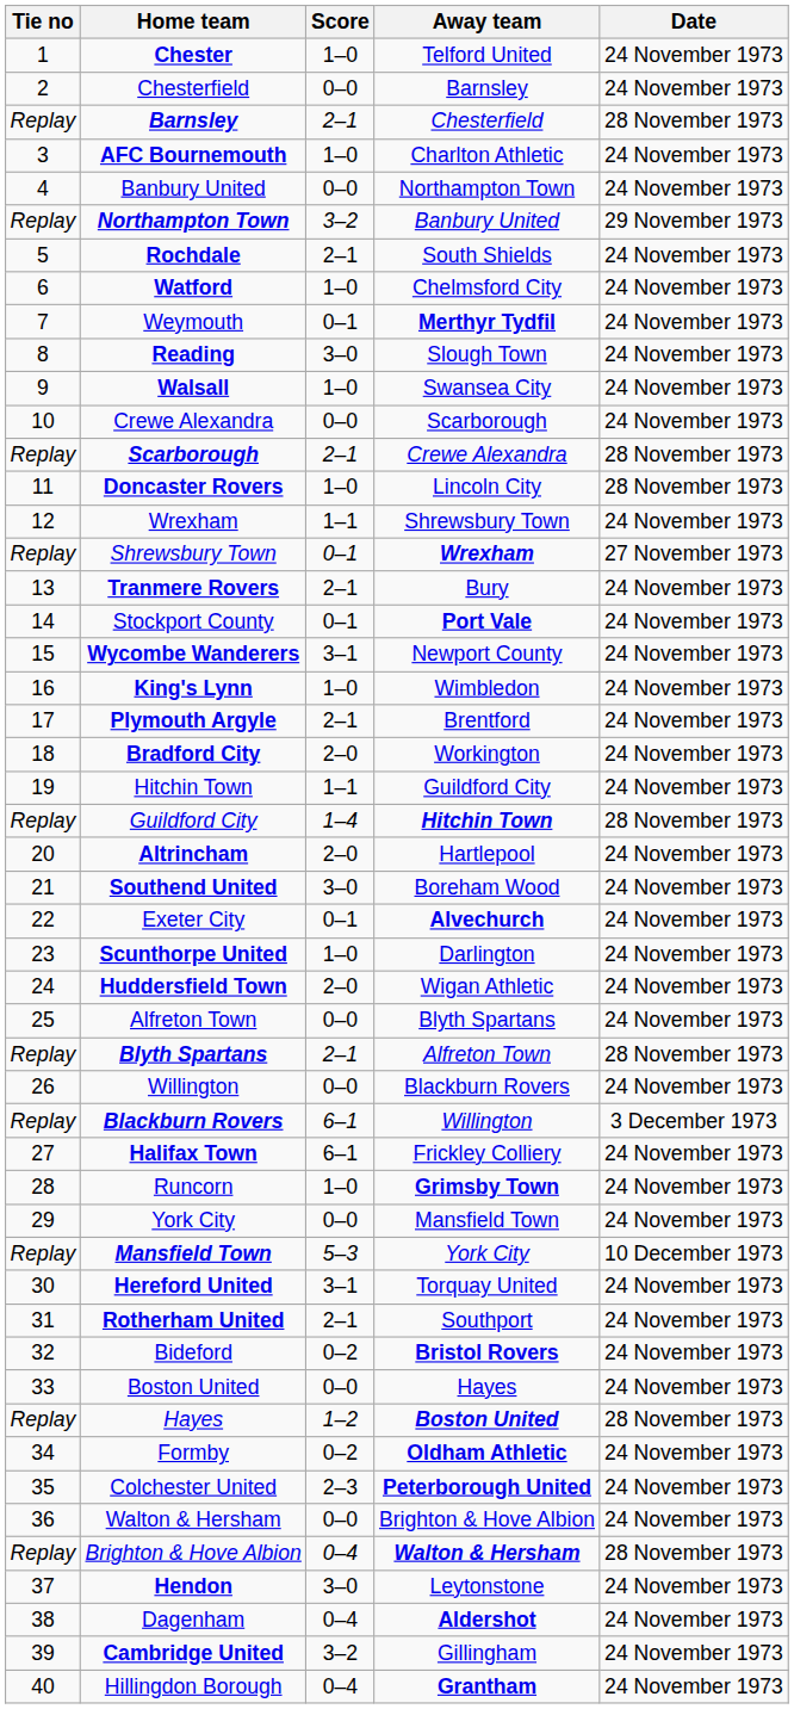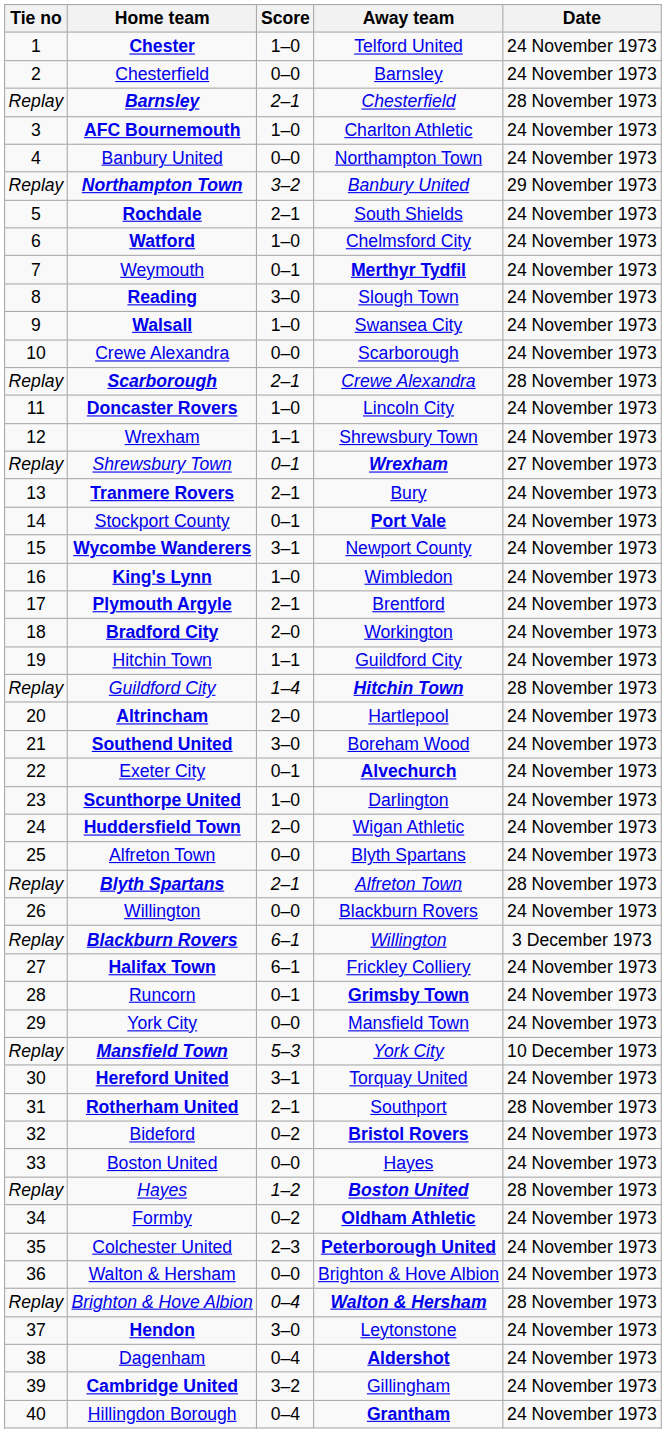 <table class="wikitable" style="text-align: center">
 <tr>
 <th>Tie no</th>
 <th>Home team</th>
 <th>Score</th>
 <th>Away team</th>
 <th>Date</th>
 </tr>
 <tr>
 <td>1</td>
 <td><strong><a href='#'>Chester</a></strong></td>
 <td>1–0</td>
 <td><a href='#'>Telford United</a></td>
 <td>24 November 1973</td>
 </tr>
 <tr>
 <td>2</td>
 <td><a href='#'>Chesterfield</a></td>
 <td>0–0</td>
 <td><a href='#'>Barnsley</a></td>
 <td>24 November 1973</td>
 </tr>
 <tr>
 <td><em>Replay</em></td>
 <td><strong><em><a href='#'>Barnsley</a></em></strong></td>
 <td><em>2–1</em></td>
 <td><em><a href='#'>Chesterfield</a></em></td>
 <td>28 November 1973</td>
 </tr>
 <tr>
 <td>3</td>
 <td><strong><a href='#'>AFC Bournemouth</a></strong></td>
 <td>1–0</td>
 <td><a href='#'>Charlton Athletic</a></td>
 <td>24 November 1973</td>
 </tr>
 <tr>
 <td>4</td>
 <td><a href='#'>Banbury United</a></td>
 <td>0–0</td>
 <td><a href='#'>Northampton Town</a></td>
 <td>24 November 1973</td>
 </tr>
 <tr>
 <td><em>Replay</em></td>
 <td><strong><em><a href='#'>Northampton Town</a></em></strong></td>
 <td><em>3–2</em></td>
 <td><em><a href='#'>Banbury United</a></em></td>
 <td>29 November 1973</td>
 </tr>
 <tr>
 <td>5</td>
 <td><strong><a href='#'>Rochdale</a></strong></td>
 <td>2–1</td>
 <td><a href='#'>South Shields</a></td>
 <td>24 November 1973</td>
 </tr>
 <tr>
 <td>6</td>
 <td><strong><a href='#'>Watford</a></strong></td>
 <td>1–0</td>
 <td><a href='#'>Chelmsford City</a></td>
 <td>24 November 1973</td>
 </tr>
 <tr>
 <td>7</td>
 <td><a href='#'>Weymouth</a></td>
 <td>0–1</td>
 <td><strong><a href='#'>Merthyr Tydfil</a></strong></td>
 <td>24 November 1973</td>
 </tr>
 <tr>
 <td>8</td>
 <td><strong><a href='#'>Reading</a></strong></td>
 <td>3–0</td>
 <td><a href='#'>Slough Town</a></td>
 <td>24 November 1973</td>
 </tr>
 <tr>
 <td>9</td>
 <td><strong><a href='#'>Walsall</a></strong></td>
 <td>1–0</td>
 <td><a href='#'>Swansea City</a></td>
 <td>24 November 1973</td>
 </tr>
 <tr>
 <td>10</td>
 <td><a href='#'>Crewe Alexandra</a></td>
 <td>0–0</td>
 <td><a href='#'>Scarborough</a></td>
 <td>24 November 1973</td>
 </tr>
 <tr>
 <td><em>Replay</em></td>
 <td><strong><em><a href='#'>Scarborough</a></em></strong></td>
 <td><em>2–1</em></td>
 <td><em><a href='#'>Crewe Alexandra</a></em></td>
 <td>28 November 1973</td>
 </tr>
 <tr>
 <td>11</td>
 <td><strong><a href='#'>Doncaster Rovers</a></strong></td>
 <td>1–0</td>
 <td><a href='#'>Lincoln City</a></td>
-<td>28 November 1973</td>
+<td>24 November 1973</td>
 </tr>
 <tr>
 <td>12</td>
 <td><a href='#'>Wrexham</a></td>
 <td>1–1</td>
 <td><a href='#'>Shrewsbury Town</a></td>
 <td>24 November 1973</td>
 </tr>
 <tr>
 <td><em>Replay</em></td>
 <td><em><a href='#'>Shrewsbury Town</a></em></td>
 <td><em>0–1</em></td>
 <td><strong><em><a href='#'>Wrexham</a></em></strong></td>
 <td>27 November 1973</td>
 </tr>
 <tr>
 <td>13</td>
 <td><strong><a href='#'>Tranmere Rovers</a></strong></td>
 <td>2–1</td>
 <td><a href='#'>Bury</a></td>
 <td>24 November 1973</td>
 </tr>
 <tr>
 <td>14</td>
 <td><a href='#'>Stockport County</a></td>
 <td>0–1</td>
 <td><strong><a href='#'>Port Vale</a></strong></td>
 <td>24 November 1973</td>
 </tr>
 <tr>
 <td>15</td>
 <td><strong><a href='#'>Wycombe Wanderers</a></strong></td>
 <td>3–1</td>
 <td><a href='#'>Newport County</a></td>
 <td>24 November 1973</td>
 </tr>
 <tr>
 <td>16</td>
 <td><strong><a href='#'>King's Lynn</a></strong></td>
 <td>1–0</td>
 <td><a href='#'>Wimbledon</a></td>
 <td>24 November 1973</td>
 </tr>
 <tr>
 <td>17</td>
 <td><strong><a href='#'>Plymouth Argyle</a></strong></td>
 <td>2–1</td>
 <td><a href='#'>Brentford</a></td>
 <td>24 November 1973</td>
 </tr>
 <tr>
 <td>18</td>
 <td><strong><a href='#'>Bradford City</a></strong></td>
 <td>2–0</td>
 <td><a href='#'>Workington</a></td>
 <td>24 November 1973</td>
 </tr>
 <tr>
 <td>19</td>
 <td><a href='#'>Hitchin Town</a></td>
 <td>1–1</td>
 <td><a href='#'>Guildford City</a></td>
 <td>24 November 1973</td>
 </tr>
 <tr>
 <td><em>Replay</em></td>
 <td><em><a href='#'>Guildford City</a></em></td>
 <td><em>1–4</em></td>
 <td><strong><em><a href='#'>Hitchin Town</a></em></strong></td>
 <td>28 November 1973</td>
 </tr>
 <tr>
 <td>20</td>
 <td><strong><a href='#'>Altrincham</a></strong></td>
 <td>2–0</td>
 <td><a href='#'>Hartlepool</a></td>
 <td>24 November 1973</td>
 </tr>
 <tr>
 <td>21</td>
 <td><strong><a href='#'>Southend United</a></strong></td>
 <td>3–0</td>
 <td><a href='#'>Boreham Wood</a></td>
 <td>24 November 1973</td>
 </tr>
 <tr>
 <td>22</td>
 <td><a href='#'>Exeter City</a></td>
 <td>0–1</td>
 <td><strong><a href='#'>Alvechurch</a></strong></td>
 <td>24 November 1973</td>
 </tr>
 <tr>
 <td>23</td>
 <td><strong><a href='#'>Scunthorpe United</a></strong></td>
 <td>1–0</td>
 <td><a href='#'>Darlington</a></td>
 <td>24 November 1973</td>
 </tr>
 <tr>
 <td>24</td>
 <td><strong><a href='#'>Huddersfield Town</a></strong></td>
 <td>2–0</td>
 <td><a href='#'>Wigan Athletic</a></td>
 <td>24 November 1973</td>
 </tr>
 <tr>
 <td>25</td>
 <td><a href='#'>Alfreton Town</a></td>
 <td>0–0</td>
 <td><a href='#'>Blyth Spartans</a></td>
 <td>24 November 1973</td>
 </tr>
 <tr>
 <td><em>Replay</em></td>
 <td><strong><em><a href='#'>Blyth Spartans</a></em></strong></td>
 <td><em>2–1</em></td>
 <td><em><a href='#'>Alfreton Town</a></em></td>
 <td>28 November 1973</td>
 </tr>
 <tr>
 <td>26</td>
 <td><a href='#'>Willington</a></td>
 <td>0–0</td>
 <td><a href='#'>Blackburn Rovers</a></td>
 <td>24 November 1973</td>
 </tr>
 <tr>
 <td><em>Replay</em></td>
 <td><strong><em><a href='#'>Blackburn Rovers</a></em></strong></td>
 <td><em>6–1</em></td>
 <td><em><a href='#'>Willington</a></em></td>
 <td>3 December 1973</td>
 </tr>
 <tr>
 <td>27</td>
 <td><strong><a href='#'>Halifax Town</a></strong></td>
 <td>6–1</td>
 <td><a href='#'>Frickley Colliery</a></td>
 <td>24 November 1973</td>
 </tr>
 <tr>
 <td>28</td>
 <td><a href='#'>Runcorn</a></td>
-<td>1–0</td>
+<td>0–1</td>
 <td><strong><a href='#'>Grimsby Town</a></strong></td>
 <td>24 November 1973</td>
 </tr>
 <tr>
 <td>29</td>
 <td><a href='#'>York City</a></td>
 <td>0–0</td>
 <td><a href='#'>Mansfield Town</a></td>
 <td>24 November 1973</td>
 </tr>
 <tr>
 <td><em>Replay</em></td>
 <td><strong><em><a href='#'>Mansfield Town</a></em></strong></td>
 <td><em>5–3</em></td>
 <td><em><a href='#'>York City</a></em></td>
 <td>10 December 1973</td>
 </tr>
 <tr>
 <td>30</td>
 <td><strong><a href='#'>Hereford United</a></strong></td>
 <td>3–1</td>
 <td><a href='#'>Torquay United</a></td>
 <td>24 November 1973</td>
 </tr>
 <tr>
 <td>31</td>
 <td><strong><a href='#'>Rotherham United</a></strong></td>
 <td>2–1</td>
 <td><a href='#'>Southport</a></td>
-<td>24 November 1973</td>
+<td>28 November 1973</td>
 </tr>
 <tr>
 <td>32</td>
 <td><a href='#'>Bideford</a></td>
 <td>0–2</td>
 <td><strong><a href='#'>Bristol Rovers</a></strong></td>
 <td>24 November 1973</td>
 </tr>
 <tr>
 <td>33</td>
 <td><a href='#'>Boston United</a></td>
 <td>0–0</td>
 <td><a href='#'>Hayes</a></td>
 <td>24 November 1973</td>
 </tr>
 <tr>
 <td><em>Replay</em></td>
 <td><em><a href='#'>Hayes</a></em></td>
 <td><em>1–2</em></td>
 <td><strong><em><a href='#'>Boston United</a></em></strong></td>
 <td>28 November 1973</td>
 </tr>
 <tr>
 <td>34</td>
 <td><a href='#'>Formby</a></td>
 <td>0–2</td>
 <td><strong><a href='#'>Oldham Athletic</a></strong></td>
 <td>24 November 1973</td>
 </tr>
 <tr>
 <td>35</td>
 <td><a href='#'>Colchester United</a></td>
 <td>2–3</td>
 <td><strong><a href='#'>Peterborough United</a></strong></td>
 <td>24 November 1973</td>
 </tr>
 <tr>
 <td>36</td>
 <td><a href='#'>Walton & Hersham</a></td>
 <td>0–0</td>
 <td><a href='#'>Brighton & Hove Albion</a></td>
 <td>24 November 1973</td>
 </tr>
 <tr>
 <td><em>Replay</em></td>
 <td><em><a href='#'>Brighton & Hove Albion</a></em></td>
 <td><em>0–4</em></td>
 <td><strong><em><a href='#'>Walton & Hersham</a></em></strong></td>
 <td>28 November 1973</td>
 </tr>
 <tr>
 <td>37</td>
 <td><strong><a href='#'>Hendon</a></strong></td>
 <td>3–0</td>
 <td><a href='#'>Leytonstone</a></td>
 <td>24 November 1973</td>
 </tr>
 <tr>
 <td>38</td>
 <td><a href='#'>Dagenham</a></td>
 <td>0–4</td>
 <td><strong><a href='#'>Aldershot</a></strong></td>
 <td>24 November 1973</td>
 </tr>
 <tr>
 <td>39</td>
 <td><strong><a href='#'>Cambridge United</a></strong></td>
 <td>3–2</td>
 <td><a href='#'>Gillingham</a></td>
 <td>24 November 1973</td>
 </tr>
 <tr>
 <td>40</td>
 <td><a href='#'>Hillingdon Borough</a></td>
 <td>0–4</td>
 <td><strong><a href='#'>Grantham</a></strong></td>
 <td>24 November 1973</td>
 </tr>
 </table>
